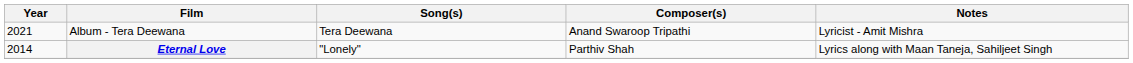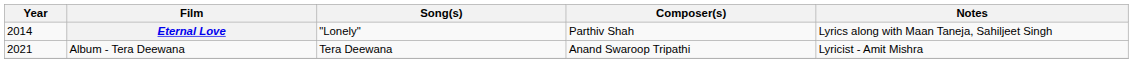 <table class="wikitable sortable plainrowheaders" width="100%" "textcolor:#000;">
 <tr>
 <th scope="col" width=5%>Year</th>
 <th scope="col" width=20%>Film</th>
 <th scope="col" width=20%>Song(s)</th>
 <th scope="col" width=20%>Composer(s)</th>
 <th scope="col" width=25%>Notes</th>
 </tr>
 <tr>
+<td>2014</td>
+<th scope="row"><em><a href='#'>Eternal Love</a></em></th>
+<td>"Lonely"</td>
+<td>Parthiv Shah</td>
+<td>Lyrics along with Maan Taneja, Sahiljeet Singh</td>
+</tr>
+<tr>
 <td>2021</td>
 <td>Album - Tera Deewana</td>
 <td>Tera Deewana</td>
 <td>Anand Swaroop Tripathi</td>
 <td>Lyricist - Amit Mishra</td>
 </tr>
 <tr>
-<td>2014</td>
-<th scope="row"><em><a href='#'>Eternal Love</a></em></th>
-<td>"Lonely"</td>
-<td>Parthiv Shah</td>
-<td>Lyrics along with Maan Taneja, Sahiljeet Singh</td>
-</tr>
-<tr>
 </tr>
 </table>
